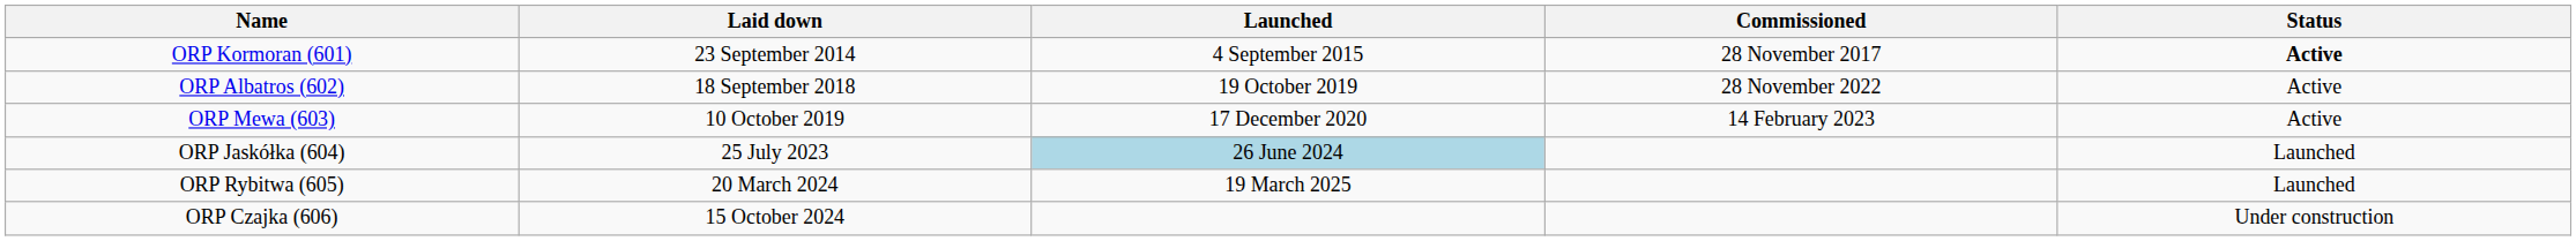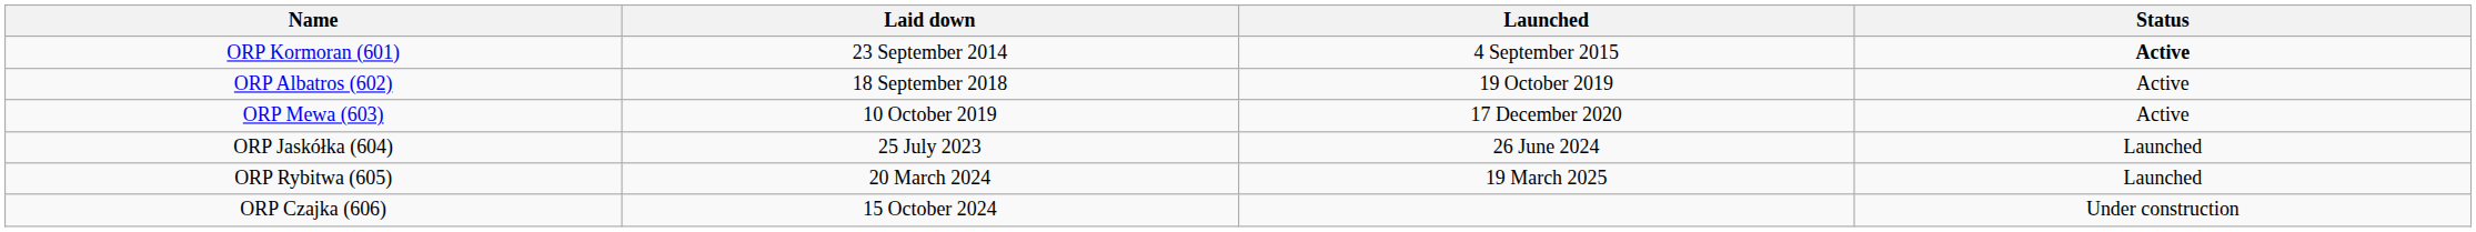 <table class="wikitable" style="text-align:center;" width="100%">
 <tr>
 <th width="20%">Name</th>
 <th width="20%">Laid down</th>
 <th width="20%">Launched</th>
-<th width="20%">Commissioned</th>
 <th width="20%">Status</th>
 </tr>
 <tr>
 <td><a href='#'>ORP Kormoran (601)</a></td>
 <td>23 September 2014</td>
 <td>4 September 2015</td>
-<td>28 November 2017</td>
 <td><strong>Active</strong></td>
 </tr>
 <tr>
 <td><a href='#'>ORP Albatros (602)</a></td>
 <td>18 September 2018</td>
 <td>19 October 2019</td>
-<td>28 November 2022</td>
 <td>Active</td>
 </tr>
 <tr>
 <td><a href='#'>ORP Mewa (603)</a></td>
 <td>10 October 2019</td>
 <td>17 December 2020</td>
-<td>14 February 2023</td>
 <td>Active</td>
 </tr>
 <tr>
 <td>ORP Jaskółka (604)</td>
 <td>25 July 2023</td>
-<td style="background: lightblue;">26 June 2024</td>
-<td></td>
+<td>26 June 2024</td>
 <td>Launched</td>
 </tr>
 <tr>
 <td>ORP Rybitwa (605)</td>
 <td>20 March 2024</td>
 <td>19 March 2025</td>
-<td></td>
 <td>Launched</td>
 </tr>
 <tr>
 <td>ORP Czajka (606)</td>
 <td>15 October 2024</td>
 <td></td>
-<td></td>
 <td>Under construction</td>
 </tr>
 </table>
